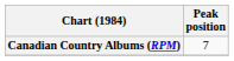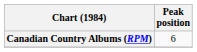 <table class="wikitable sortable plainrowheaders" style="text-align:center">
 <tr>
 <th scope="col">Chart (1984)</th>
 <th scope="col">Peak<br> position</th>
 </tr>
 <tr>
 <th scope="row">Canadian Country Albums (<em><a href='#'>RPM</a></em>)</th>
-<td>7</td>
+<td>6</td>
 </tr>
 <tr>
 </tr>
 </table>
